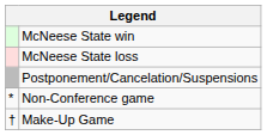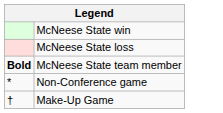 <table class="wikitable" style="font-size:90%">
 <tr>
 <th colspan="2">Legend</th>
 </tr>
 <tr>
 <td bgcolor="#ddffdd"> </td>
 <td>McNeese State win</td>
 </tr>
 <tr>
 <td bgcolor="#ffdddd"> </td>
 <td>McNeese State loss</td>
 </tr>
 <tr>
-<td bgcolor="#bbbbbb"> </td>
-<td>Postponement/Cancelation/Suspensions</td>
+<td><strong>Bold</strong></td>
+<td>McNeese State team member</td>
 </tr>
 <tr>
 <td>*</td>
 <td>Non-Conference game</td>
 </tr>
 <tr>
 <td>†</td>
 <td>Make-Up Game</td>
 </tr>
 </table>
